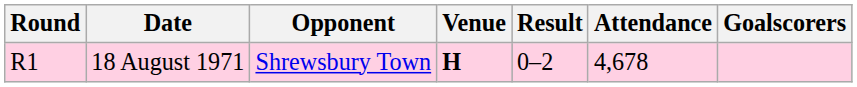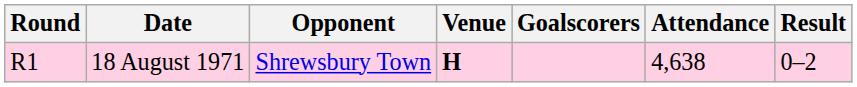 <table class="wikitable">
 <tr>
 <th>Round</th>
 <th>Date</th>
 <th>Opponent</th>
 <th>Venue</th>
+<th>Goalscorers</th>
+<th>Attendance</th>
 <th>Result</th>
-<th>Attendance</th>
-<th>Goalscorers</th>
 </tr>
 <tr style="background-color: #ffd0e3;">
 <td>R1</td>
 <td>18 August 1971</td>
 <td><a href='#'>Shrewsbury Town</a></td>
 <td><strong>H</strong></td>
+<td></td>
+<td>4,638</td>
 <td>0–2</td>
-<td>4,678</td>
-<td></td>
 </tr>
 </table>
